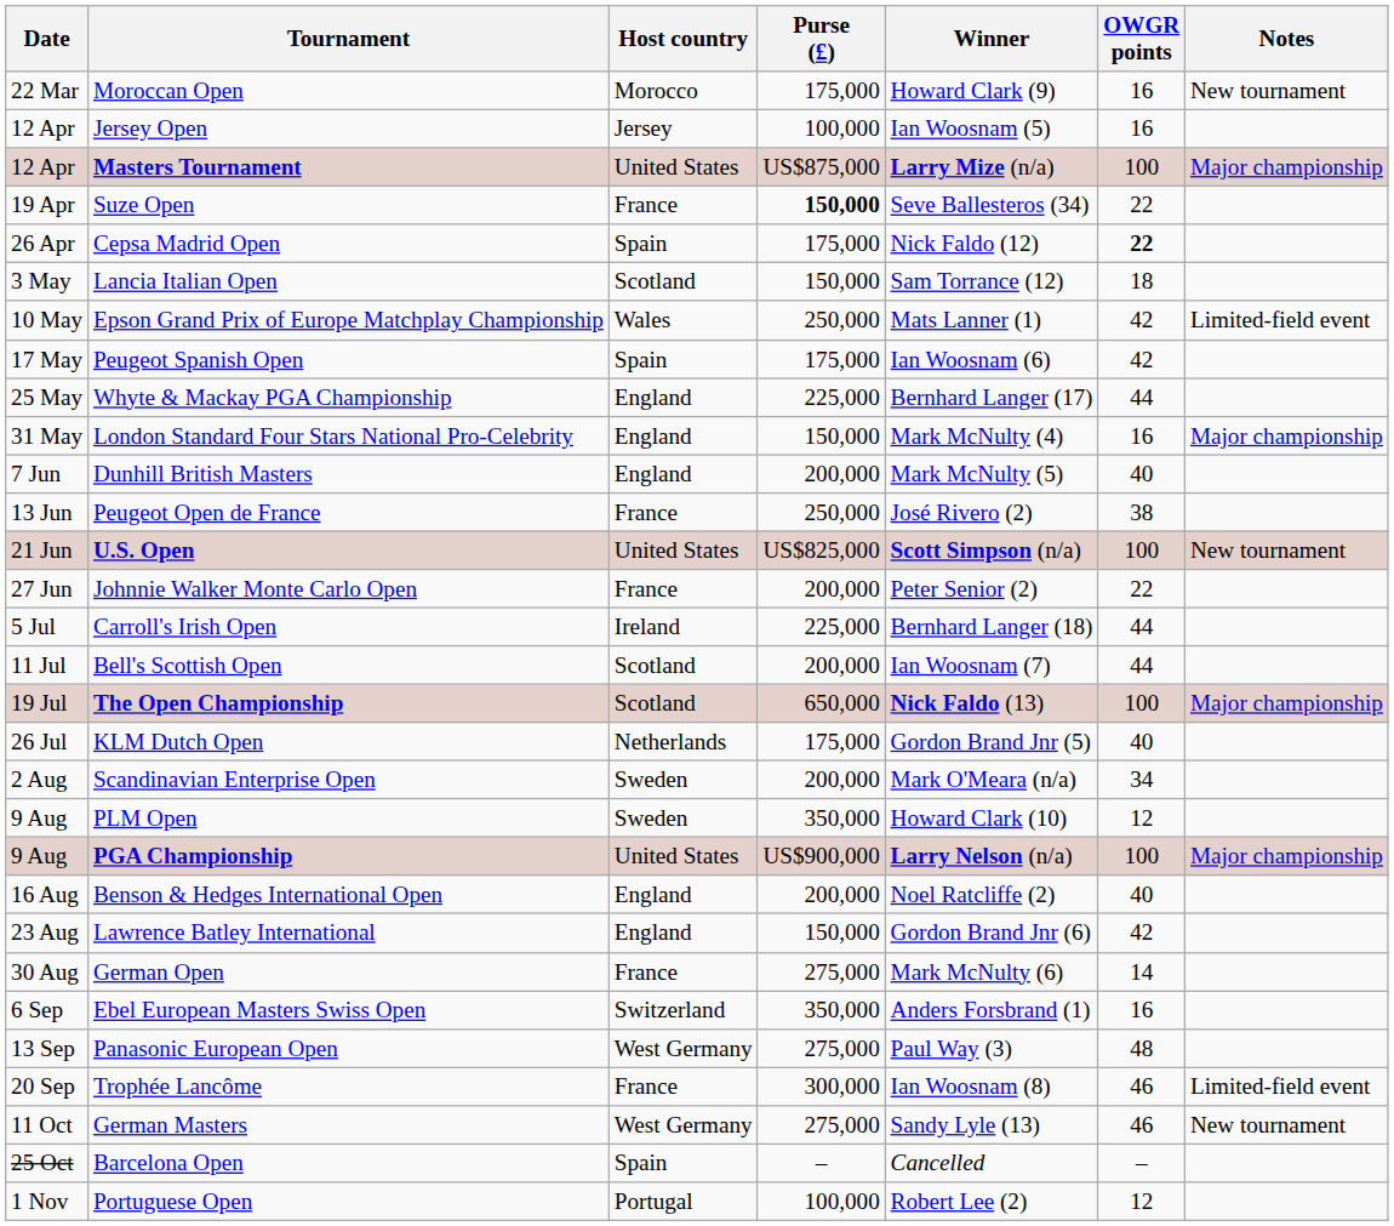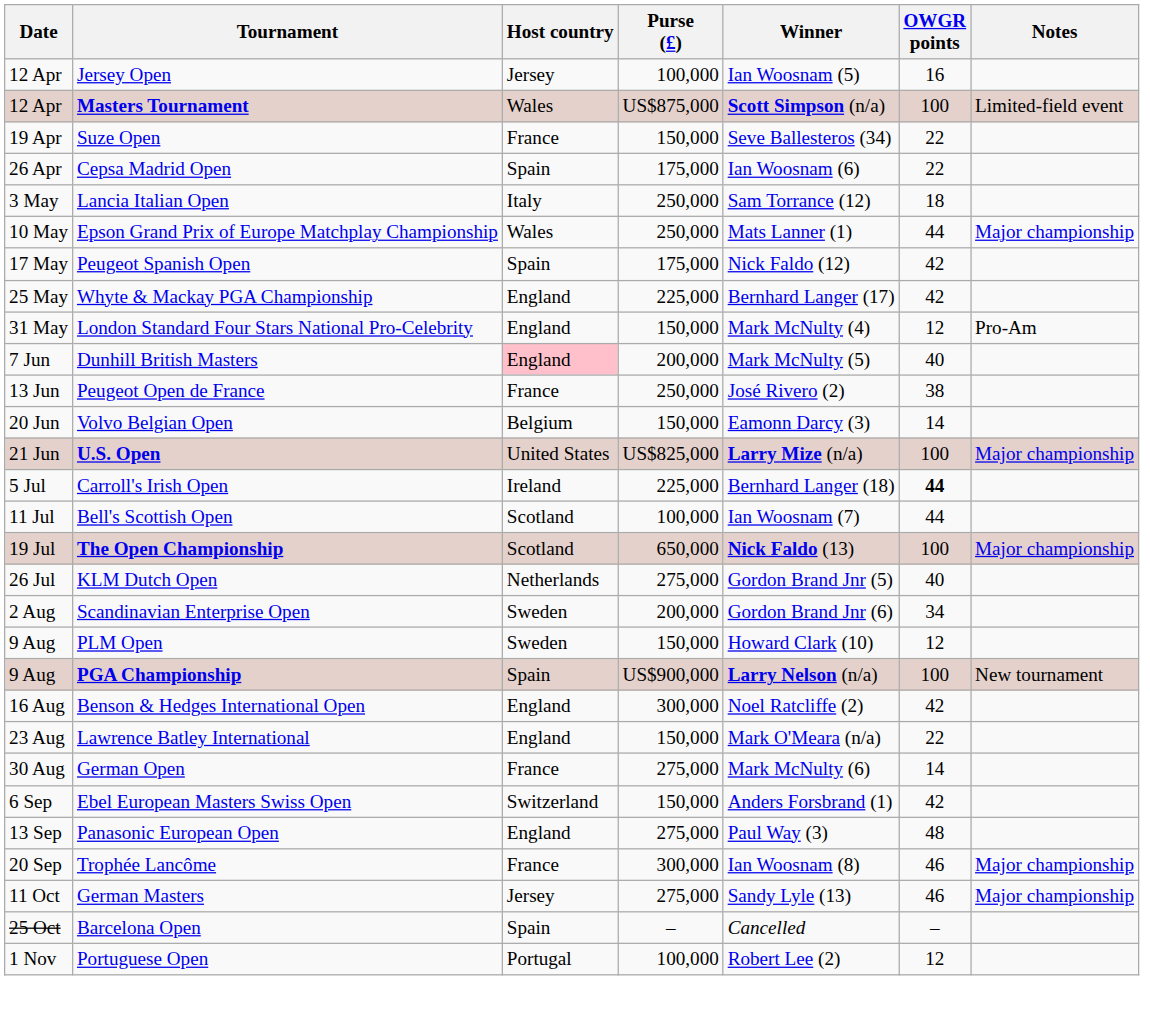 <table class="wikitable" style="font-size:95%">
 <tr>
 <th>Date</th>
 <th>Tournament</th>
 <th>Host country</th>
 <th>Purse<br>(<a href='#'>£</a>)</th>
 <th>Winner</th>
 <th><a href='#'>OWGR</a><br>points</th>
 <th>Notes</th>
-</tr>
-<tr>
-<td>22 Mar</td>
-<td><a href='#'>Moroccan Open</a></td>
-<td>Morocco</td>
-<td align=right>175,000</td>
-<td> <a href='#'>Howard Clark</a> (9)</td>
-<td align=center>16</td>
-<td>New tournament</td>
 </tr>
 <tr>
 <td>12 Apr</td>
 <td><a href='#'>Jersey Open</a></td>
 <td>Jersey</td>
 <td align=right>100,000</td>
 <td> <a href='#'>Ian Woosnam</a> (5)</td>
 <td align=center>16</td>
 <td></td>
 </tr>
 <tr style="background:#e5d1cb;">
 <td>12 Apr</td>
 <td><strong><a href='#'>Masters Tournament</a></strong></td>
-<td>United States</td>
+<td>Wales</td>
 <td align=right>US$875,000</td>
-<td> <strong><a href='#'>Larry Mize</a></strong> (n/a)</td>
+<td> <strong><a href='#'>Scott Simpson</a></strong> (n/a)</td>
 <td align=center>100</td>
-<td><a href='#'>Major championship</a></td>
+<td>Limited-field event</td>
 </tr>
 <tr>
 <td>19 Apr</td>
 <td><a href='#'>Suze Open</a></td>
 <td>France</td>
-<td align=right><strong>150,000</strong></td>
+<td align=right>150,000</td>
 <td> <a href='#'>Seve Ballesteros</a> (34)</td>
 <td align=center>22</td>
 <td></td>
 </tr>
 <tr>
 <td>26 Apr</td>
 <td><a href='#'>Cepsa Madrid Open</a></td>
 <td>Spain</td>
 <td align=right>175,000</td>
-<td> <a href='#'>Nick Faldo</a> (12)</td>
-<td align=center><strong>22</strong></td>
+<td> <a href='#'>Ian Woosnam</a> (6)</td>
+<td align=center>22</td>
 <td></td>
 </tr>
 <tr>
 <td>3 May</td>
 <td><a href='#'>Lancia Italian Open</a></td>
-<td>Scotland</td>
-<td align=right>150,000</td>
+<td>Italy</td>
+<td align=right>250,000</td>
 <td> <a href='#'>Sam Torrance</a> (12)</td>
 <td align=center>18</td>
 <td></td>
 </tr>
 <tr>
 <td>10 May</td>
 <td><a href='#'>Epson Grand Prix of Europe Matchplay Championship</a></td>
 <td>Wales</td>
 <td align=right>250,000</td>
 <td> <a href='#'>Mats Lanner</a> (1)</td>
-<td align=center>42</td>
-<td>Limited-field event</td>
+<td align=center>44</td>
+<td><a href='#'>Major championship</a></td>
 </tr>
 <tr>
 <td>17 May</td>
 <td><a href='#'>Peugeot Spanish Open</a></td>
 <td>Spain</td>
 <td align=right>175,000</td>
-<td> <a href='#'>Ian Woosnam</a> (6)</td>
+<td> <a href='#'>Nick Faldo</a> (12)</td>
 <td align=center>42</td>
 <td></td>
 </tr>
 <tr>
 <td>25 May</td>
 <td><a href='#'>Whyte & Mackay PGA Championship</a></td>
 <td>England</td>
 <td align=right>225,000</td>
 <td> <a href='#'>Bernhard Langer</a> (17)</td>
-<td align=center>44</td>
+<td align=center>42</td>
 <td></td>
 </tr>
 <tr>
 <td>31 May</td>
 <td><a href='#'>London Standard Four Stars National Pro-Celebrity</a></td>
 <td>England</td>
 <td align=right>150,000</td>
 <td> <a href='#'>Mark McNulty</a> (4)</td>
-<td align=center>16</td>
-<td><a href='#'>Major championship</a></td>
+<td align=center>12</td>
+<td>Pro-Am</td>
 </tr>
 <tr>
 <td>7 Jun</td>
 <td><a href='#'>Dunhill British Masters</a></td>
-<td>England</td>
+<td style="background: pink;">England</td>
 <td align=right>200,000</td>
 <td> <a href='#'>Mark McNulty</a> (5)</td>
 <td align=center>40</td>
 <td></td>
 </tr>
 <tr>
 <td>13 Jun</td>
 <td><a href='#'>Peugeot Open de France</a></td>
 <td>France</td>
 <td align=right>250,000</td>
 <td> <a href='#'>José Rivero</a> (2)</td>
 <td align=center>38</td>
 <td></td>
 </tr>
+<tr>
+<td>20 Jun</td>
+<td><a href='#'>Volvo Belgian Open</a></td>
+<td>Belgium</td>
+<td align=right>150,000</td>
+<td> <a href='#'>Eamonn Darcy</a> (3)</td>
+<td align=center>14</td>
+<td></td>
+</tr>
 <tr style="background:#e5d1cb;">
 <td>21 Jun</td>
 <td><strong><a href='#'>U.S. Open</a></strong></td>
 <td>United States</td>
 <td align=right>US$825,000</td>
-<td> <strong><a href='#'>Scott Simpson</a></strong> (n/a)</td>
+<td> <strong><a href='#'>Larry Mize</a></strong> (n/a)</td>
 <td align=center>100</td>
-<td>New tournament</td>
-</tr>
-<tr>
-<td>27 Jun</td>
-<td><a href='#'>Johnnie Walker Monte Carlo Open</a></td>
-<td>France</td>
-<td align=right>200,000</td>
-<td> <a href='#'>Peter Senior</a> (2)</td>
-<td align=center>22</td>
-<td></td>
+<td><a href='#'>Major championship</a></td>
 </tr>
 <tr>
 <td>5 Jul</td>
 <td><a href='#'>Carroll's Irish Open</a></td>
 <td>Ireland</td>
 <td align=right>225,000</td>
 <td> <a href='#'>Bernhard Langer</a> (18)</td>
-<td align=center>44</td>
+<td align=center><strong>44</strong></td>
 <td></td>
 </tr>
 <tr>
 <td>11 Jul</td>
 <td><a href='#'>Bell's Scottish Open</a></td>
 <td>Scotland</td>
-<td align=right>200,000</td>
+<td align=right>100,000</td>
 <td> <a href='#'>Ian Woosnam</a> (7)</td>
 <td align=center>44</td>
 <td></td>
 </tr>
 <tr style="background:#e5d1cb;">
 <td>19 Jul</td>
 <td><strong><a href='#'>The Open Championship</a></strong></td>
 <td>Scotland</td>
 <td align=right>650,000</td>
 <td> <strong><a href='#'>Nick Faldo</a></strong> (13)</td>
 <td align=center>100</td>
 <td><a href='#'>Major championship</a></td>
 </tr>
 <tr>
 <td>26 Jul</td>
 <td><a href='#'>KLM Dutch Open</a></td>
 <td>Netherlands</td>
-<td align=right>175,000</td>
+<td align=right>275,000</td>
 <td> <a href='#'>Gordon Brand Jnr</a> (5)</td>
 <td align=center>40</td>
 <td></td>
 </tr>
 <tr>
 <td>2 Aug</td>
 <td><a href='#'>Scandinavian Enterprise Open</a></td>
 <td>Sweden</td>
 <td align=right>200,000</td>
-<td> <a href='#'>Mark O'Meara</a> (n/a)</td>
+<td> <a href='#'>Gordon Brand Jnr</a> (6)</td>
 <td align=center>34</td>
 <td></td>
 </tr>
 <tr>
 <td>9 Aug</td>
 <td><a href='#'>PLM Open</a></td>
 <td>Sweden</td>
-<td align=right>350,000</td>
+<td align=right>150,000</td>
 <td> <a href='#'>Howard Clark</a> (10)</td>
 <td align=center>12</td>
 <td></td>
 </tr>
 <tr style="background:#e5d1cb;">
 <td>9 Aug</td>
 <td><strong><a href='#'>PGA Championship</a></strong></td>
-<td>United States</td>
+<td>Spain</td>
 <td align=right>US$900,000</td>
 <td> <strong><a href='#'>Larry Nelson</a></strong> (n/a)</td>
 <td align=center>100</td>
-<td><a href='#'>Major championship</a></td>
+<td>New tournament</td>
 </tr>
 <tr>
 <td>16 Aug</td>
 <td><a href='#'>Benson & Hedges International Open</a></td>
 <td>England</td>
-<td align=right>200,000</td>
+<td align=right>300,000</td>
 <td> <a href='#'>Noel Ratcliffe</a> (2)</td>
-<td align=center>40</td>
+<td align=center>42</td>
 <td></td>
 </tr>
 <tr>
 <td>23 Aug</td>
 <td><a href='#'>Lawrence Batley International</a></td>
 <td>England</td>
 <td align=right>150,000</td>
-<td> <a href='#'>Gordon Brand Jnr</a> (6)</td>
-<td align=center>42</td>
+<td> <a href='#'>Mark O'Meara</a> (n/a)</td>
+<td align=center>22</td>
 <td></td>
 </tr>
 <tr>
 <td>30 Aug</td>
 <td><a href='#'>German Open</a></td>
 <td>France</td>
 <td align=right>275,000</td>
 <td> <a href='#'>Mark McNulty</a> (6)</td>
 <td align=center>14</td>
 <td></td>
 </tr>
 <tr>
 <td>6 Sep</td>
 <td><a href='#'>Ebel European Masters Swiss Open</a></td>
 <td>Switzerland</td>
-<td align=right>350,000</td>
+<td align=right>150,000</td>
 <td> <a href='#'>Anders Forsbrand</a> (1)</td>
-<td align=center>16</td>
+<td align=center>42</td>
 <td></td>
 </tr>
 <tr>
 <td>13 Sep</td>
 <td><a href='#'>Panasonic European Open</a></td>
-<td>West Germany</td>
+<td>England</td>
 <td align=right>275,000</td>
 <td> <a href='#'>Paul Way</a> (3)</td>
 <td align=center>48</td>
 <td></td>
 </tr>
 <tr>
 <td>20 Sep</td>
 <td><a href='#'>Trophée Lancôme</a></td>
 <td>France</td>
 <td align=right>300,000</td>
 <td> <a href='#'>Ian Woosnam</a> (8)</td>
 <td align=center>46</td>
-<td>Limited-field event</td>
+<td><a href='#'>Major championship</a></td>
 </tr>
 <tr>
 <td>11 Oct</td>
 <td><a href='#'>German Masters</a></td>
-<td>West Germany</td>
+<td>Jersey</td>
 <td align=right>275,000</td>
 <td> <a href='#'>Sandy Lyle</a> (13)</td>
 <td align=center>46</td>
-<td>New tournament</td>
+<td><a href='#'>Major championship</a></td>
 </tr>
 <tr>
 <td><s>25 Oct</s></td>
 <td><a href='#'>Barcelona Open</a></td>
 <td>Spain</td>
 <td align=center>–</td>
 <td><em>Cancelled</em></td>
 <td align=center>–</td>
 <td></td>
 </tr>
 <tr>
 <td>1 Nov</td>
 <td><a href='#'>Portuguese Open</a></td>
 <td>Portugal</td>
 <td align=right>100,000</td>
 <td> <a href='#'>Robert Lee</a> (2)</td>
 <td align=center>12</td>
 <td></td>
 </tr>
 </table>
